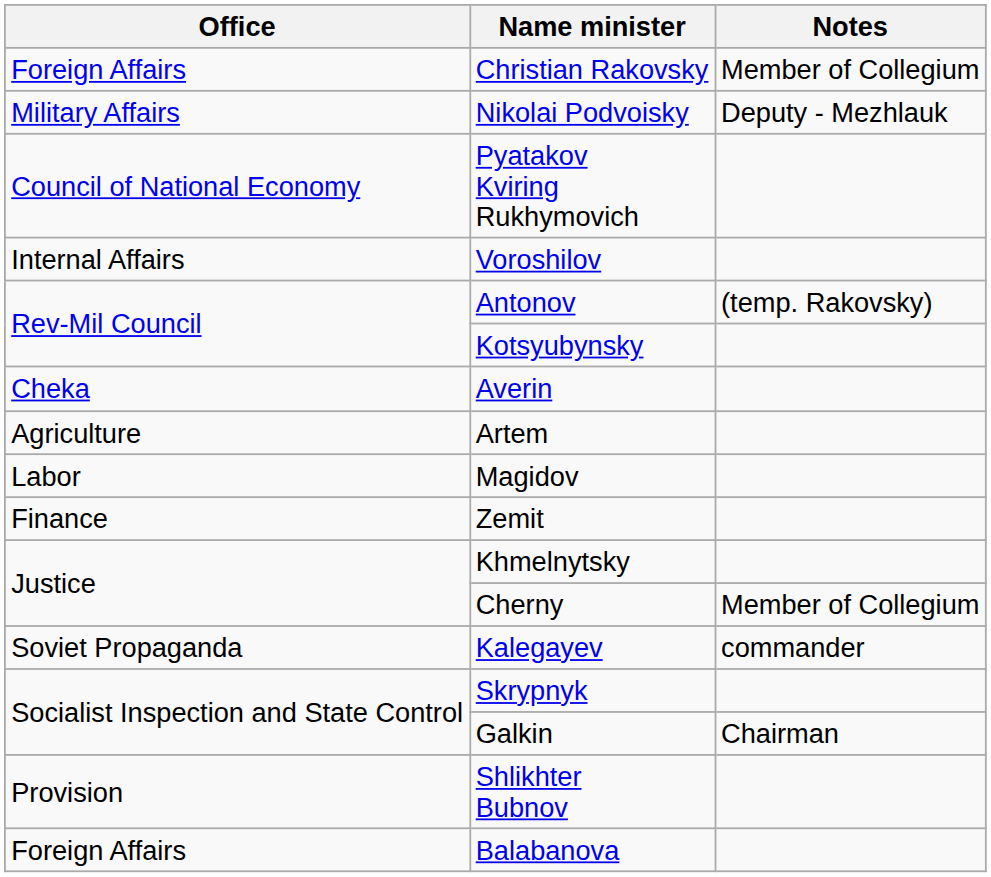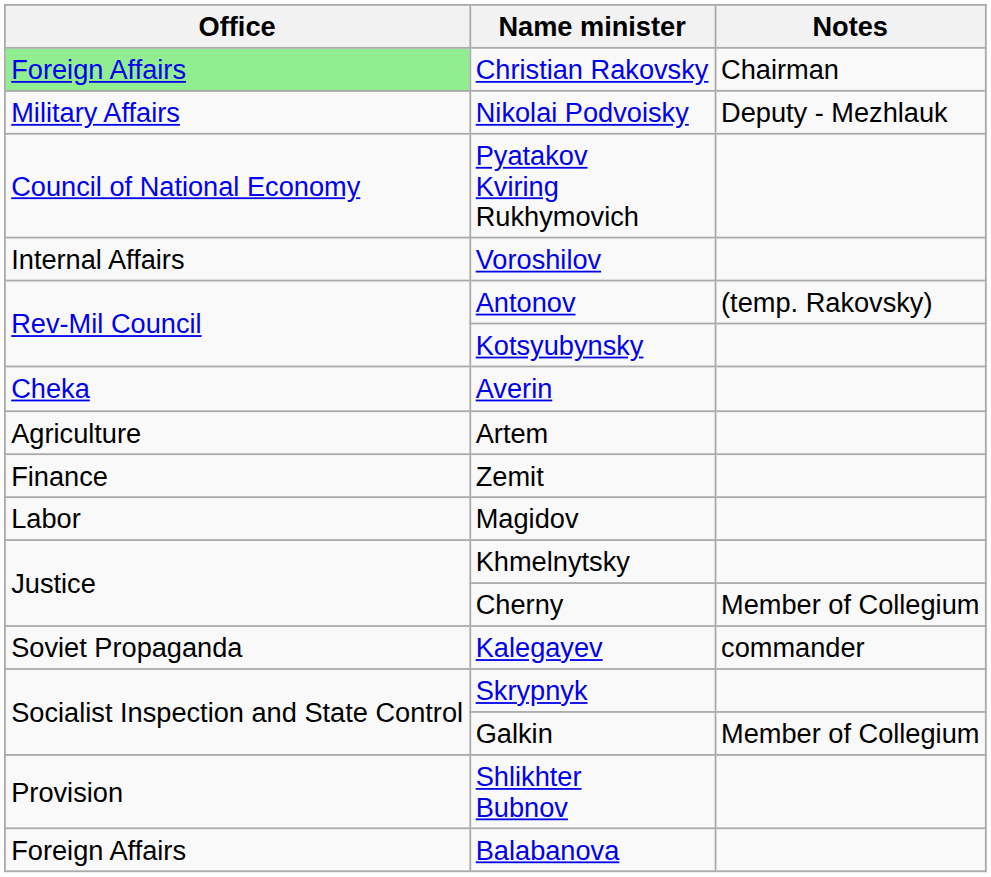 <table class="wikitable" style="font-size: 95%;">
 <tr>
 <th>Office</th>
 <th>Name minister</th>
 <th>Notes</th>
 </tr>
 <tr>
-<td><a href='#'>Foreign Affairs</a></td>
+<td style="background: lightgreen;"><a href='#'>Foreign Affairs</a></td>
 <td><a href='#'>Christian Rakovsky</a></td>
-<td>Member of Collegium</td>
+<td>Chairman</td>
 </tr>
 <tr>
 <td><a href='#'>Military Affairs</a></td>
 <td><a href='#'>Nikolai Podvoisky</a></td>
 <td>Deputy - Mezhlauk</td>
 </tr>
 <tr>
 <td><a href='#'>Council of National Economy</a></td>
 <td><a href='#'>Pyatakov</a><br><a href='#'>Kviring</a><br>Rukhymovich</td>
 <td></td>
 </tr>
 <tr>
 <td>Internal Affairs</td>
 <td><a href='#'>Voroshilov</a></td>
 <td></td>
 </tr>
 <tr>
 <td rowspan="2"><a href='#'>Rev-Mil Council</a></td>
 <td><a href='#'>Antonov</a></td>
 <td>(temp. Rakovsky)</td>
 </tr>
 <tr>
 <td><a href='#'>Kotsyubynsky</a></td>
 <td></td>
 </tr>
 <tr>
 <td><a href='#'>Cheka</a></td>
 <td><a href='#'>Averin</a></td>
 <td></td>
 </tr>
 <tr>
 <td>Agriculture</td>
 <td>Artem</td>
 <td></td>
 </tr>
 <tr>
-<td>Labor</td>
-<td>Magidov</td>
+<td>Finance</td>
+<td>Zemit</td>
 <td></td>
 </tr>
 <tr>
-<td>Finance</td>
-<td>Zemit</td>
+<td>Labor</td>
+<td>Magidov</td>
 <td></td>
 </tr>
 <tr>
 <td rowspan="2">Justice</td>
 <td>Khmelnytsky</td>
 <td></td>
 </tr>
 <tr>
 <td>Cherny</td>
 <td>Member of Collegium</td>
 </tr>
 <tr>
 <td>Soviet Propaganda</td>
 <td><a href='#'>Kalegayev</a></td>
 <td>commander</td>
 </tr>
 <tr>
 <td rowspan="2">Socialist Inspection and State Control</td>
 <td><a href='#'>Skrypnyk</a></td>
 <td></td>
 </tr>
 <tr>
 <td>Galkin</td>
-<td>Chairman</td>
+<td>Member of Collegium</td>
 </tr>
 <tr>
 <td>Provision</td>
 <td><a href='#'>Shlikhter</a><br><a href='#'>Bubnov</a></td>
 <td></td>
 </tr>
 <tr>
 <td>Foreign Affairs</td>
 <td><a href='#'>Balabanova</a></td>
 <td></td>
 </tr>
 </table>
